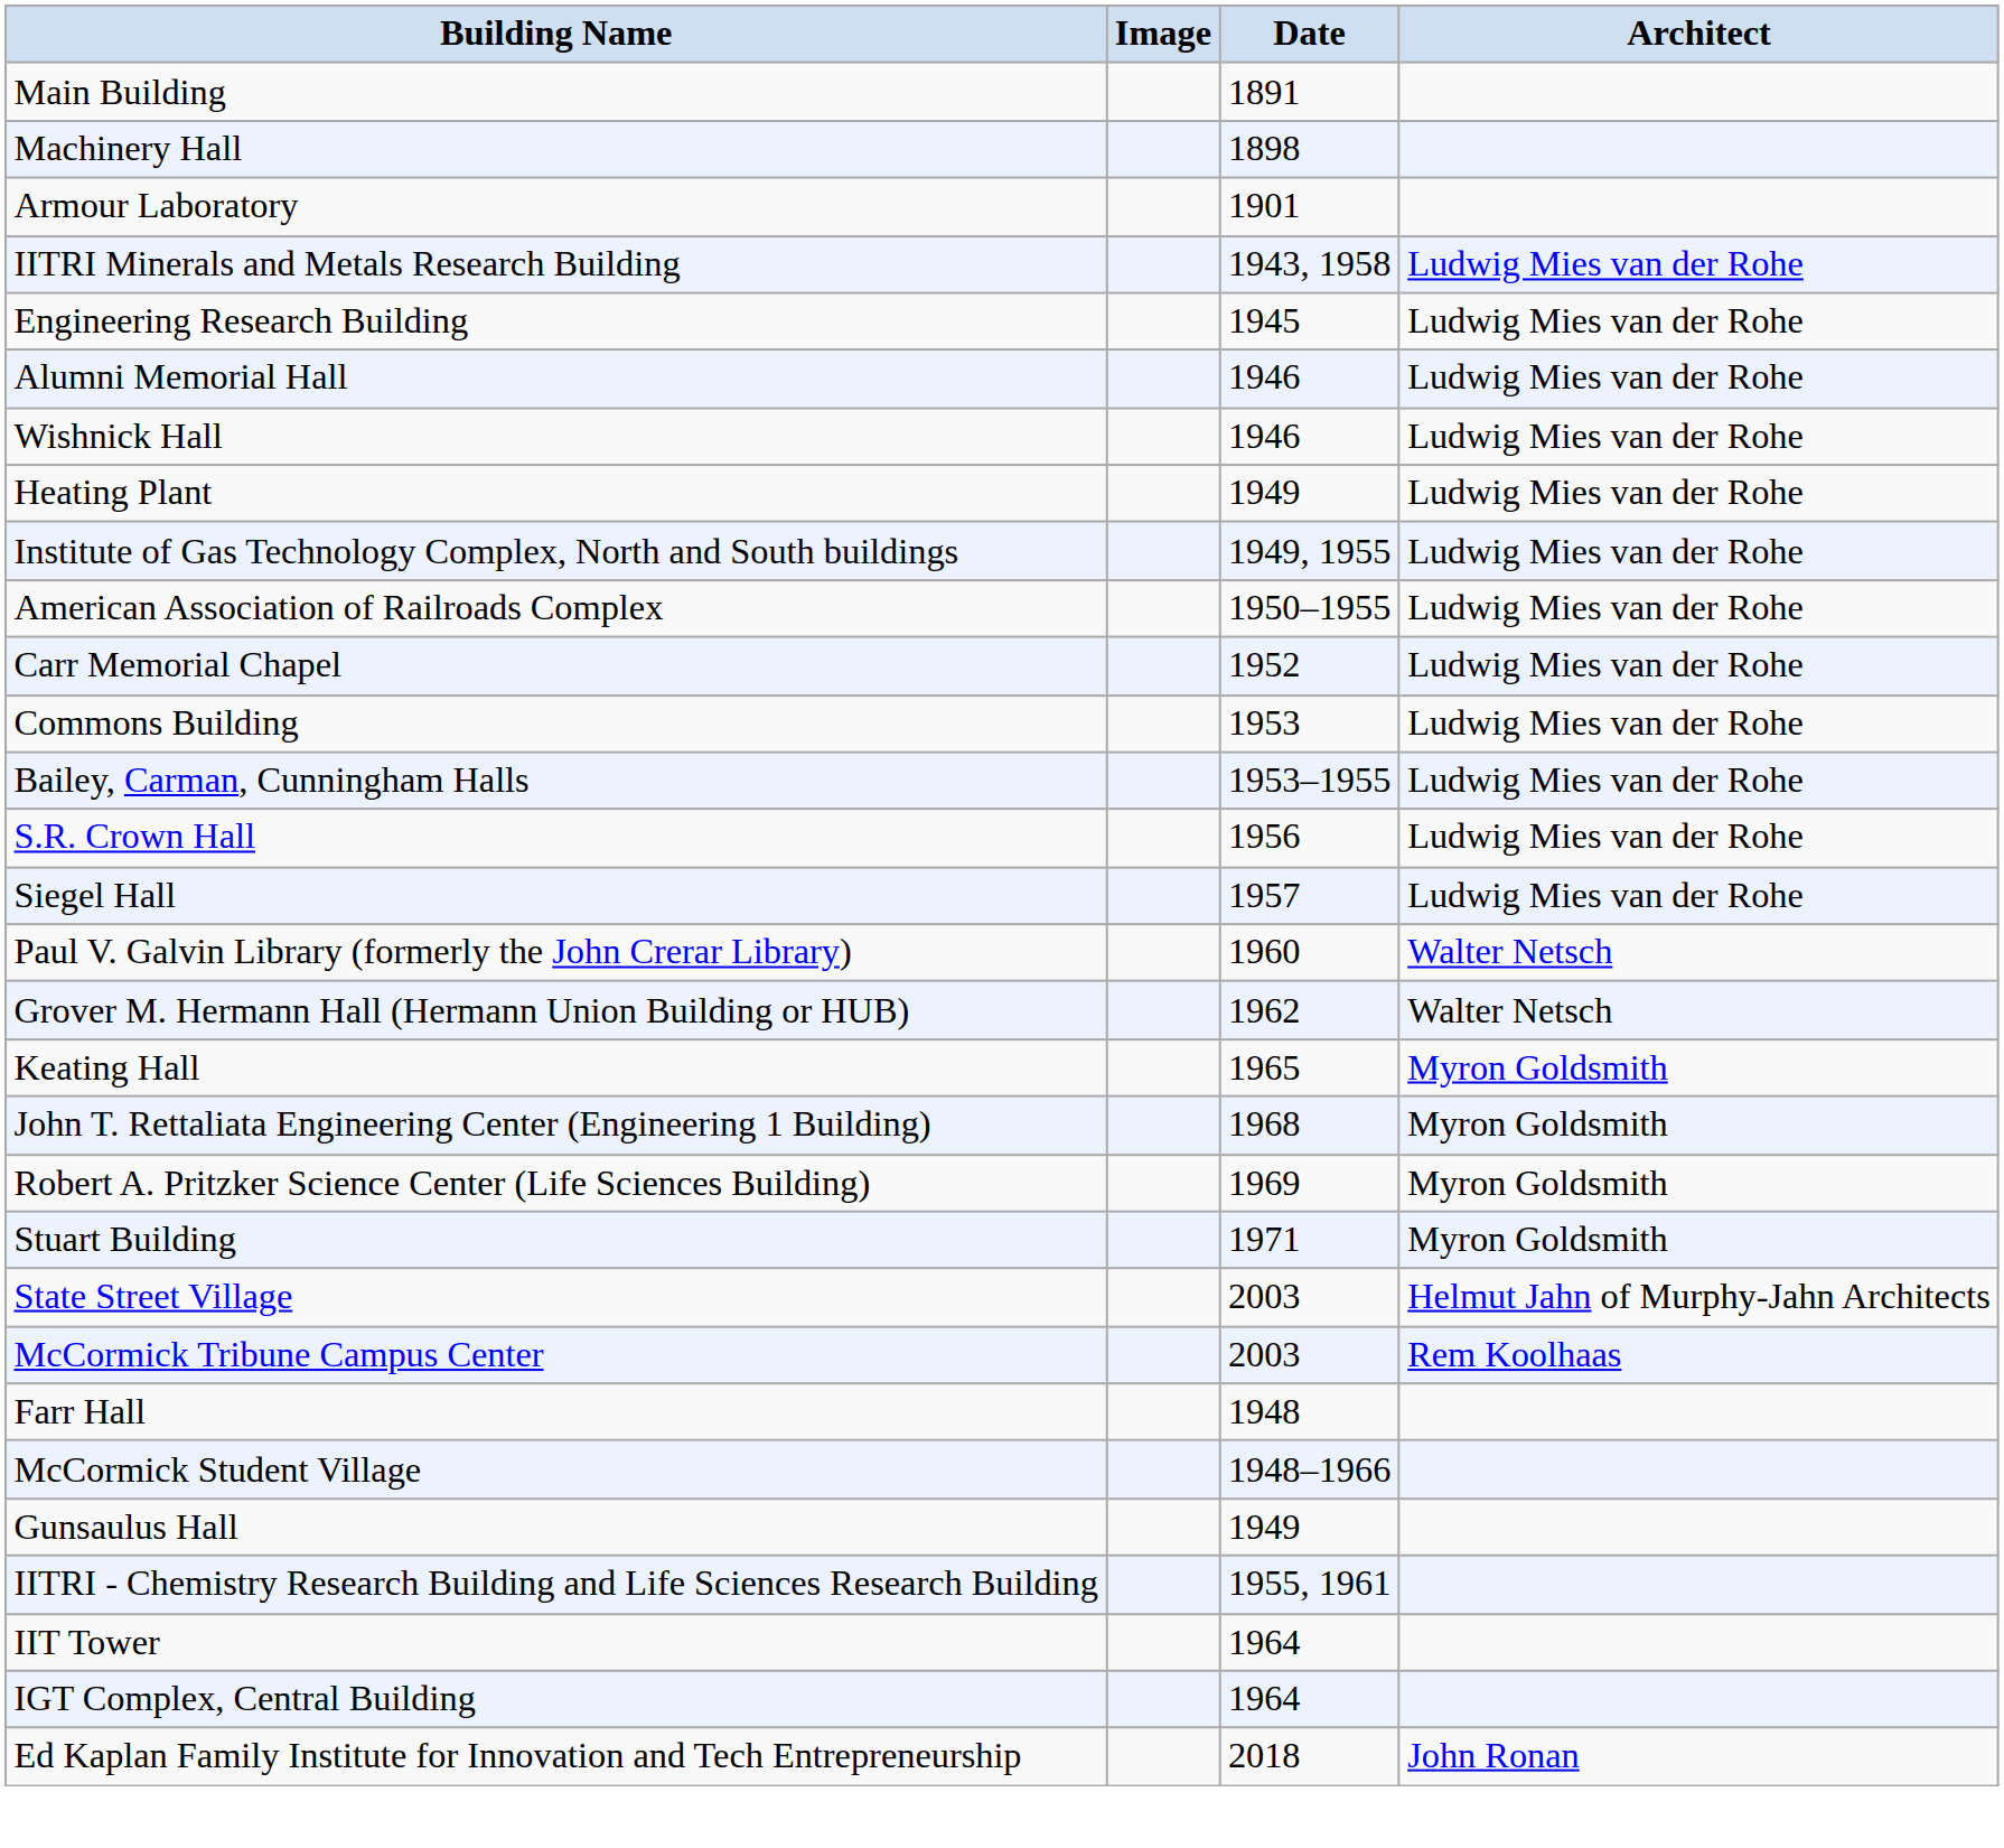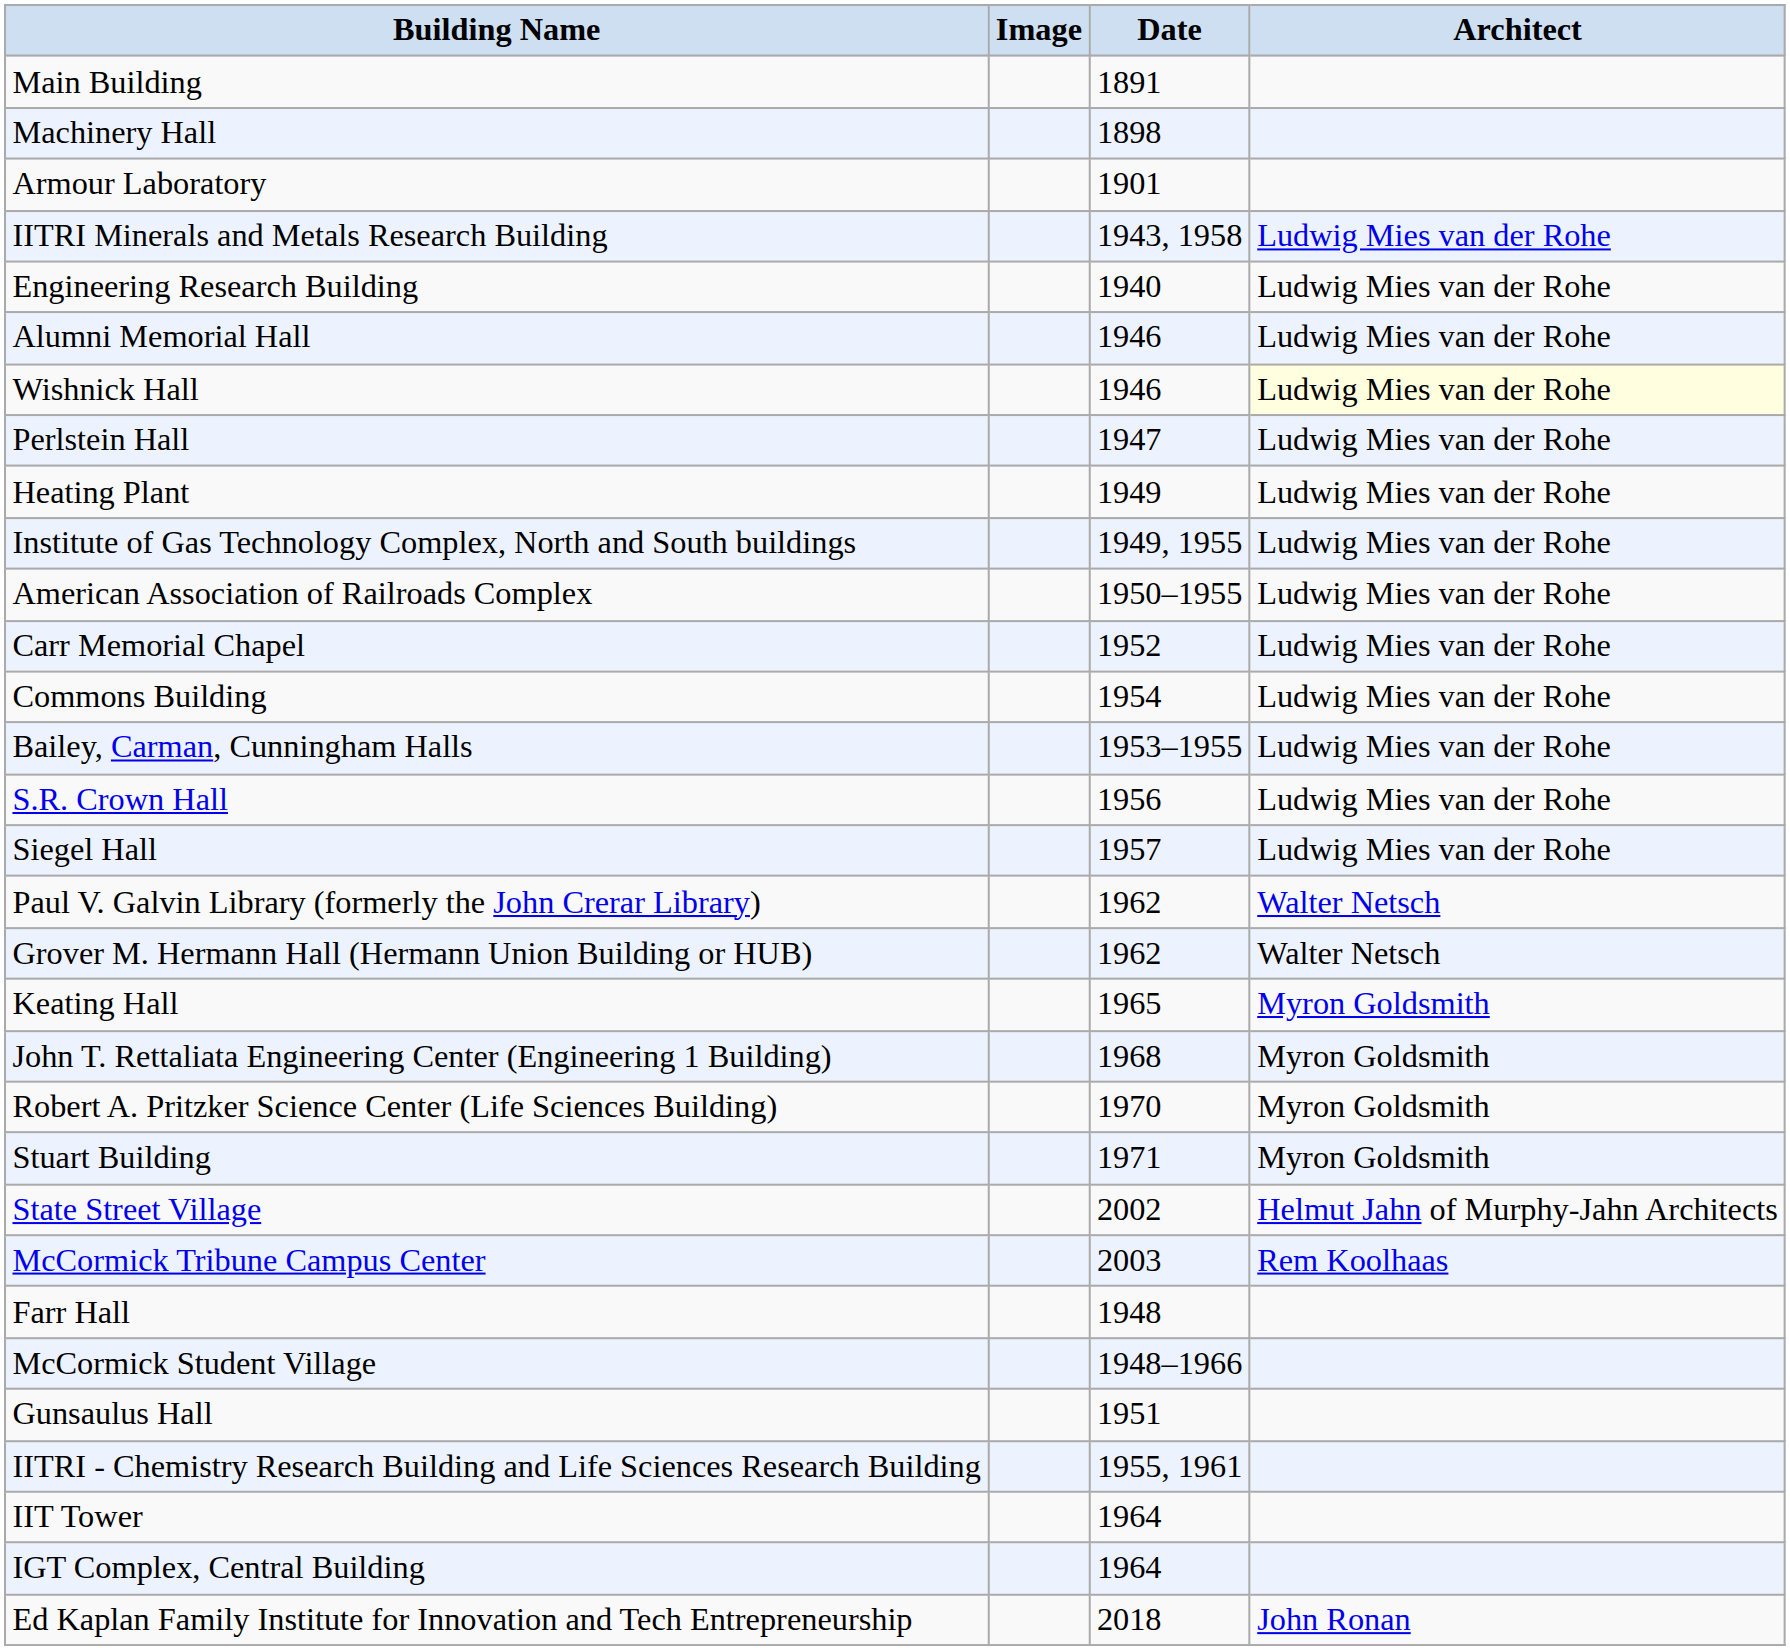 <table class="wikitable sortable">
 <tr>
 <th style="background:#cedff2">Building Name</th>
 <th style="background:#cedff2">Image</th>
 <th style="background:#cedff2">Date</th>
 <th style="background:#cedff2">Architect</th>
 </tr>
 <tr>
 <td>Main Building</td>
 <td></td>
 <td>1891</td>
 <td></td>
 </tr>
 <tr bgcolor=#edf3fe>
 <td>Machinery Hall</td>
 <td></td>
 <td>1898</td>
 <td></td>
 </tr>
 <tr>
 <td>Armour Laboratory</td>
 <td></td>
 <td>1901</td>
 <td></td>
 </tr>
 <tr bgcolor=#edf3fe>
 <td>IITRI Minerals and Metals Research Building</td>
 <td></td>
 <td>1943, 1958</td>
 <td><a href='#'>Ludwig Mies van der Rohe</a></td>
 </tr>
 <tr>
 <td>Engineering Research Building</td>
 <td></td>
-<td>1945</td>
+<td>1940</td>
 <td>Ludwig Mies van der Rohe</td>
 </tr>
 <tr bgcolor=#edf3fe>
 <td>Alumni Memorial Hall</td>
 <td></td>
 <td>1946</td>
 <td>Ludwig Mies van der Rohe</td>
 </tr>
 <tr>
 <td>Wishnick Hall</td>
 <td></td>
 <td>1946</td>
+<td style="background: lightyellow;">Ludwig Mies van der Rohe</td>
+</tr>
+<tr bgcolor=#edf3fe>
+<td>Perlstein Hall</td>
+<td></td>
+<td>1947</td>
 <td>Ludwig Mies van der Rohe</td>
 </tr>
 <tr>
 <td>Heating Plant</td>
 <td></td>
 <td>1949</td>
 <td>Ludwig Mies van der Rohe</td>
 </tr>
 <tr bgcolor=#edf3fe>
 <td>Institute of Gas Technology Complex, North and South buildings</td>
 <td></td>
 <td>1949, 1955</td>
 <td>Ludwig Mies van der Rohe</td>
 </tr>
 <tr>
 <td>American Association of Railroads Complex</td>
 <td></td>
 <td>1950–1955</td>
 <td>Ludwig Mies van der Rohe</td>
 </tr>
 <tr bgcolor=#edf3fe>
 <td>Carr Memorial Chapel</td>
 <td></td>
 <td>1952</td>
 <td>Ludwig Mies van der Rohe</td>
 </tr>
 <tr>
 <td>Commons Building</td>
 <td></td>
-<td>1953</td>
+<td>1954</td>
 <td>Ludwig Mies van der Rohe</td>
 </tr>
 <tr bgcolor=#edf3fe>
 <td>Bailey, <a href='#'>Carman</a>, Cunningham Halls</td>
 <td></td>
 <td>1953–1955</td>
 <td>Ludwig Mies van der Rohe</td>
 </tr>
 <tr>
 <td><a href='#'>S.R. Crown Hall</a></td>
 <td></td>
 <td>1956</td>
 <td>Ludwig Mies van der Rohe</td>
 </tr>
 <tr bgcolor=#edf3fe>
 <td>Siegel Hall</td>
 <td></td>
 <td>1957</td>
 <td>Ludwig Mies van der Rohe</td>
 </tr>
 <tr>
 <td>Paul V. Galvin Library (formerly the <a href='#'>John Crerar Library</a>)</td>
 <td></td>
-<td>1960</td>
+<td>1962</td>
 <td><a href='#'>Walter Netsch</a></td>
 </tr>
 <tr bgcolor=#edf3fe>
 <td>Grover M. Hermann Hall (Hermann Union Building or HUB)</td>
 <td></td>
 <td>1962</td>
 <td>Walter Netsch</td>
 </tr>
 <tr>
 <td>Keating Hall</td>
 <td></td>
 <td>1965</td>
 <td><a href='#'>Myron Goldsmith</a></td>
 </tr>
 <tr bgcolor=#edf3fe>
 <td>John T. Rettaliata Engineering Center (Engineering 1 Building)</td>
 <td></td>
 <td>1968</td>
 <td>Myron Goldsmith</td>
 </tr>
 <tr>
 <td>Robert A. Pritzker Science Center (Life Sciences Building)</td>
 <td></td>
-<td>1969</td>
+<td>1970</td>
 <td>Myron Goldsmith</td>
 </tr>
 <tr bgcolor=#edf3fe>
 <td>Stuart Building</td>
 <td></td>
 <td>1971</td>
 <td>Myron Goldsmith</td>
 </tr>
 <tr>
 <td><a href='#'>State Street Village</a></td>
 <td></td>
-<td>2003</td>
+<td>2002</td>
 <td><a href='#'>Helmut Jahn</a> of Murphy-Jahn Architects</td>
 </tr>
 <tr bgcolor=#edf3fe>
 <td><a href='#'>McCormick Tribune Campus Center</a></td>
 <td></td>
 <td>2003</td>
 <td><a href='#'>Rem Koolhaas</a></td>
 </tr>
 <tr>
 <td>Farr Hall</td>
 <td></td>
 <td>1948</td>
 <td></td>
 </tr>
 <tr bgcolor=#edf3fe>
 <td>McCormick Student Village</td>
 <td></td>
 <td>1948–1966</td>
 <td></td>
 </tr>
 <tr>
 <td>Gunsaulus Hall</td>
 <td></td>
-<td>1949</td>
+<td>1951</td>
 <td></td>
 </tr>
 <tr bgcolor=#edf3fe>
 <td>IITRI - Chemistry Research Building and Life Sciences Research Building</td>
 <td></td>
 <td>1955, 1961</td>
 <td></td>
 </tr>
 <tr>
 <td>IIT Tower</td>
 <td></td>
 <td>1964</td>
 <td></td>
 </tr>
 <tr bgcolor=#edf3fe>
 <td>IGT Complex, Central Building</td>
 <td></td>
 <td>1964</td>
 <td></td>
 </tr>
 <tr>
 <td>Ed Kaplan Family Institute for Innovation and Tech Entrepreneurship</td>
 <td></td>
 <td>2018</td>
 <td><a href='#'>John Ronan</a></td>
 </tr>
 <tr bgcolor=#edf3fe>
 </tr>
 </table>
